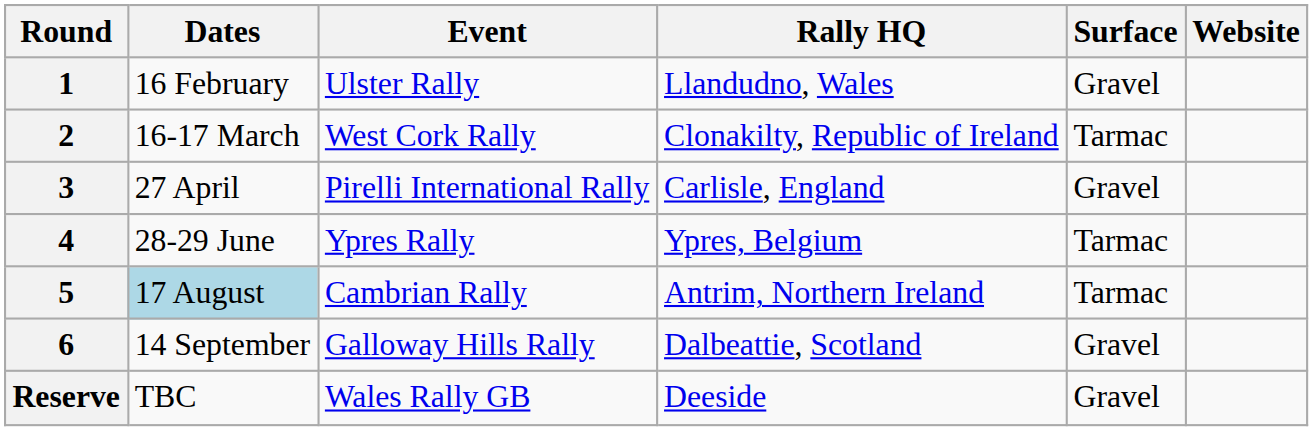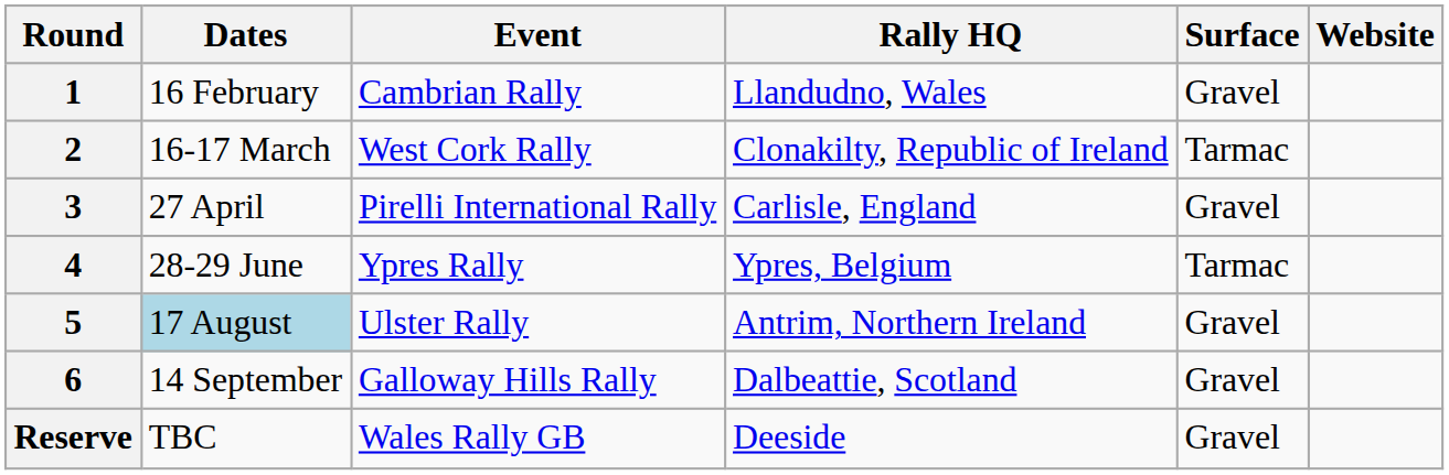 <table class="wikitable" style="font-size: 95%;">
 <tr>
 <th>Round</th>
 <th>Dates</th>
 <th>Event</th>
 <th>Rally HQ</th>
 <th>Surface</th>
 <th>Website</th>
 </tr>
 <tr>
 <th>1</th>
 <td>16 February</td>
-<td><a href='#'>Ulster Rally</a></td>
+<td><a href='#'>Cambrian Rally</a></td>
 <td><a href='#'>Llandudno</a>, <a href='#'>Wales</a></td>
 <td>Gravel</td>
 <td></td>
 </tr>
 <tr>
 <th>2</th>
 <td>16-17 March</td>
 <td><a href='#'>West Cork Rally</a></td>
 <td><a href='#'>Clonakilty</a>, <a href='#'>Republic of Ireland</a></td>
 <td>Tarmac</td>
 <td></td>
 </tr>
 <tr>
 <th>3</th>
 <td>27 April</td>
 <td><a href='#'>Pirelli International Rally</a></td>
 <td><a href='#'>Carlisle</a>, <a href='#'>England</a></td>
 <td>Gravel</td>
 <td> </td>
 </tr>
 <tr>
 <th>4</th>
 <td>28-29 June</td>
 <td><a href='#'>Ypres Rally</a></td>
 <td><a href='#'>Ypres, Belgium</a></td>
 <td>Tarmac</td>
 <td></td>
 </tr>
 <tr>
 <th>5</th>
 <td style="background: lightblue;">17 August</td>
-<td><a href='#'>Cambrian Rally</a></td>
+<td><a href='#'>Ulster Rally</a></td>
 <td><a href='#'>Antrim, Northern Ireland</a></td>
-<td>Tarmac</td>
+<td>Gravel</td>
 <td></td>
 </tr>
 <tr>
 <th>6</th>
 <td>14 September</td>
 <td><a href='#'>Galloway Hills Rally</a></td>
 <td><a href='#'>Dalbeattie</a>, <a href='#'>Scotland</a></td>
 <td>Gravel</td>
 <td></td>
 </tr>
 <tr>
 <th>Reserve</th>
 <td>TBC</td>
 <td><a href='#'>Wales Rally GB</a></td>
 <td><a href='#'>Deeside</a></td>
 <td>Gravel</td>
 <td></td>
 </tr>
 </table>
